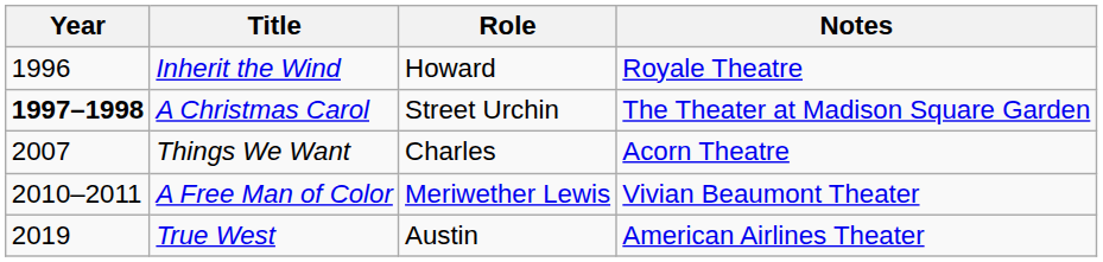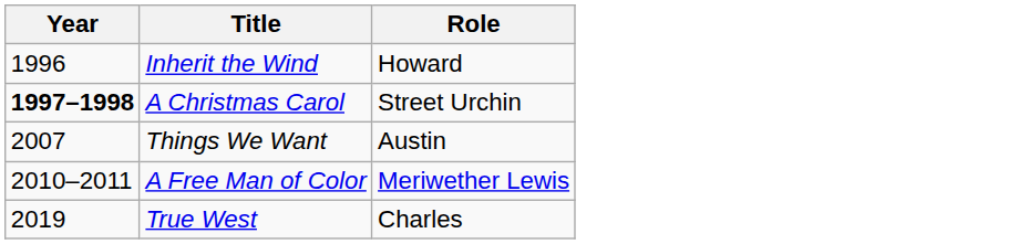 <table class="wikitable sortable unsortable">
 <tr>
 <th>Year</th>
 <th>Title</th>
 <th>Role</th>
-<th class="unsortable">Notes</th>
 </tr>
 <tr>
 <td>1996</td>
 <td><em><a href='#'>Inherit the Wind</a></em></td>
 <td>Howard</td>
-<td><a href='#'>Royale Theatre</a></td>
 </tr>
 <tr>
 <td><strong>1997–1998</strong></td>
 <td><em><a href='#'>A Christmas Carol</a></em></td>
 <td>Street Urchin</td>
-<td><a href='#'>The Theater at Madison Square Garden</a></td>
 </tr>
 <tr>
 <td>2007</td>
 <td><em>Things We Want</em></td>
-<td>Charles</td>
-<td><a href='#'>Acorn Theatre</a></td>
+<td>Austin</td>
 </tr>
 <tr>
 <td>2010–2011</td>
 <td><em><a href='#'>A Free Man of Color</a></em></td>
 <td><a href='#'>Meriwether Lewis</a></td>
-<td><a href='#'>Vivian Beaumont Theater</a></td>
 </tr>
 <tr>
 <td>2019</td>
 <td><em><a href='#'>True West</a></em></td>
-<td>Austin</td>
-<td><a href='#'>American Airlines Theater</a></td>
+<td>Charles</td>
 </tr>
 </table>
